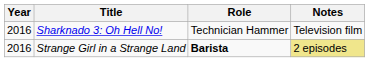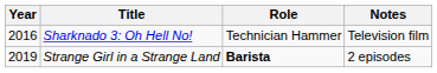 <table class="wikitable sortable">
 <tr>
 <th>Year</th>
 <th>Title</th>
 <th>Role</th>
 <th>Notes</th>
 </tr>
 <tr>
 <td>2016</td>
 <td><em><a href='#'>Sharknado 3: Oh Hell No!</a></em></td>
 <td>Technician Hammer</td>
 <td>Television film</td>
 </tr>
 <tr>
-<td>2016</td>
+<td>2019</td>
 <td><em>Strange Girl in a Strange Land</em></td>
 <td><strong>Barista</strong></td>
-<td style="background: khaki;">2 episodes</td>
+<td>2 episodes</td>
 </tr>
 </table>
